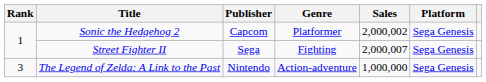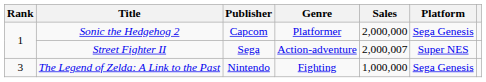 <table class="wikitable sortable" style="text-align:center">
 <tr>
 <th>Rank</th>
 <th>Title</th>
 <th>Publisher</th>
 <th>Genre</th>
 <th>Sales</th>
 <th>Platform</th>
 <th class="unsortable"></th>
 </tr>
 <tr>
 <td rowspan="2">1</td>
 <td><em><a href='#'>Sonic the Hedgehog 2</a></em></td>
 <td><a href='#'>Capcom</a></td>
 <td><a href='#'>Platformer</a></td>
-<td>2,000,002</td>
+<td>2,000,000</td>
 <td><a href='#'>Sega Genesis</a></td>
 <td></td>
 </tr>
 <tr>
 <td><em><a href='#'>Street Fighter II</a></em></td>
 <td><a href='#'>Sega</a></td>
-<td><a href='#'>Fighting</a></td>
+<td><a href='#'>Action-adventure</a></td>
 <td>2,000,007</td>
-<td><a href='#'>Sega Genesis</a></td>
+<td><a href='#'>Super NES</a></td>
 <td></td>
 </tr>
 <tr>
 <td>3</td>
 <td><em><a href='#'>The Legend of Zelda: A Link to the Past</a></em></td>
 <td><a href='#'>Nintendo</a></td>
-<td><a href='#'>Action-adventure</a></td>
+<td><a href='#'>Fighting</a></td>
 <td>1,000,000</td>
 <td><a href='#'>Sega Genesis</a></td>
 <td></td>
 </tr>
 </table>
